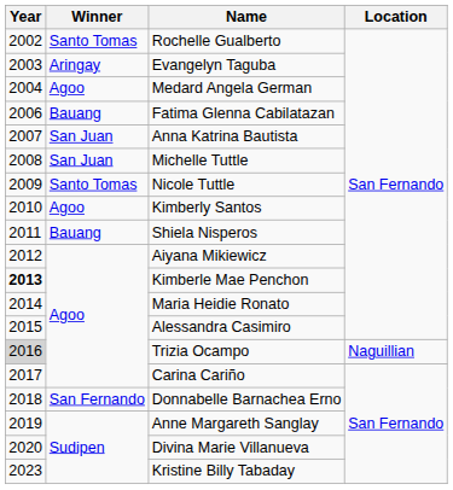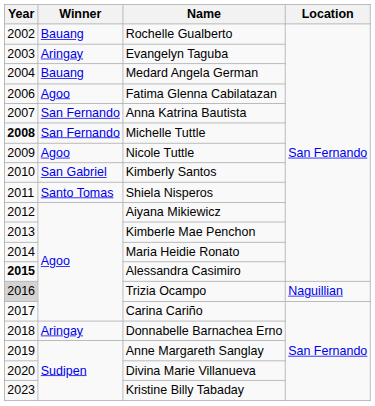 <table class="wikitable">
 <tr>
 <th>Year</th>
 <th>Winner</th>
 <th>Name</th>
 <th>Location</th>
 </tr>
 <tr>
 <td>2002</td>
-<td><a href='#'>Santo Tomas</a></td>
+<td><a href='#'>Bauang</a></td>
 <td>Rochelle Gualberto</td>
 <td rowspan="13"><a href='#'>San Fernando</a></td>
 </tr>
 <tr>
 <td>2003</td>
 <td><a href='#'>Aringay</a></td>
 <td>Evangelyn Taguba</td>
 </tr>
 <tr>
 <td>2004</td>
-<td><a href='#'>Agoo</a></td>
+<td><a href='#'>Bauang</a></td>
 <td>Medard Angela German</td>
 </tr>
 <tr>
 <td>2006</td>
-<td><a href='#'>Bauang</a></td>
+<td><a href='#'>Agoo</a></td>
 <td>Fatima Glenna Cabilatazan</td>
 </tr>
 <tr>
 <td>2007</td>
-<td><a href='#'>San Juan</a></td>
+<td><a href='#'>San Fernando</a></td>
 <td>Anna Katrina Bautista</td>
 </tr>
 <tr>
-<td>2008</td>
-<td><a href='#'>San Juan</a></td>
+<td><strong>2008</strong></td>
+<td><a href='#'>San Fernando</a></td>
 <td>Michelle Tuttle</td>
 </tr>
 <tr>
 <td>2009</td>
-<td><a href='#'>Santo Tomas</a></td>
+<td><a href='#'>Agoo</a></td>
 <td>Nicole Tuttle</td>
 </tr>
 <tr>
 <td>2010</td>
-<td><a href='#'>Agoo</a></td>
+<td><a href='#'>San Gabriel</a></td>
 <td>Kimberly Santos</td>
 </tr>
 <tr>
 <td>2011</td>
-<td><a href='#'>Bauang</a></td>
+<td><a href='#'>Santo Tomas</a></td>
 <td>Shiela Nisperos</td>
 </tr>
 <tr>
 <td>2012</td>
 <td rowspan="6"><a href='#'>Agoo</a></td>
 <td>Aiyana Mikiewicz</td>
 </tr>
 <tr>
-<td><strong>2013</strong></td>
+<td>2013</td>
 <td>Kimberle Mae Penchon</td>
 </tr>
 <tr>
 <td>2014</td>
 <td>Maria Heidie Ronato</td>
 </tr>
 <tr>
-<td>2015</td>
+<td><strong>2015</strong></td>
 <td>Alessandra Casimiro</td>
 </tr>
 <tr>
 <td style="background: lightgrey;">2016</td>
 <td>Trizia Ocampo</td>
 <td><a href='#'>Naguillian</a></td>
 </tr>
 <tr>
 <td>2017</td>
 <td>Carina Cariño</td>
 <td rowspan="5"><a href='#'>San Fernando</a></td>
 </tr>
 <tr>
 <td>2018</td>
-<td><a href='#'>San Fernando</a></td>
+<td><a href='#'>Aringay</a></td>
 <td>Donnabelle Barnachea Erno</td>
 </tr>
 <tr>
 <td>2019</td>
 <td rowspan="3"><a href='#'>Sudipen</a></td>
 <td>Anne Margareth Sanglay</td>
 </tr>
 <tr>
 <td>2020</td>
 <td>Divina Marie Villanueva</td>
 </tr>
 <tr>
 <td>2023</td>
 <td>Kristine Billy Tabaday</td>
 </tr>
 </table>
